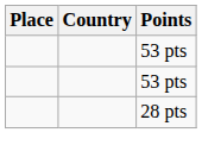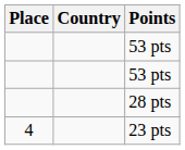 <table class=wikitable>
 <tr>
 <th>Place</th>
 <th>Country</th>
 <th>Points</th>
 </tr>
 <tr>
 <td align=center></td>
 <td></td>
 <td>53 pts</td>
 </tr>
 <tr>
 <td align=center></td>
 <td></td>
 <td>53 pts</td>
 </tr>
 <tr>
 <td align=center></td>
 <td></td>
 <td>28 pts</td>
 </tr>
+<tr>
+<td align=center>4</td>
+<td></td>
+<td>23 pts</td>
+</tr>
 </table>
